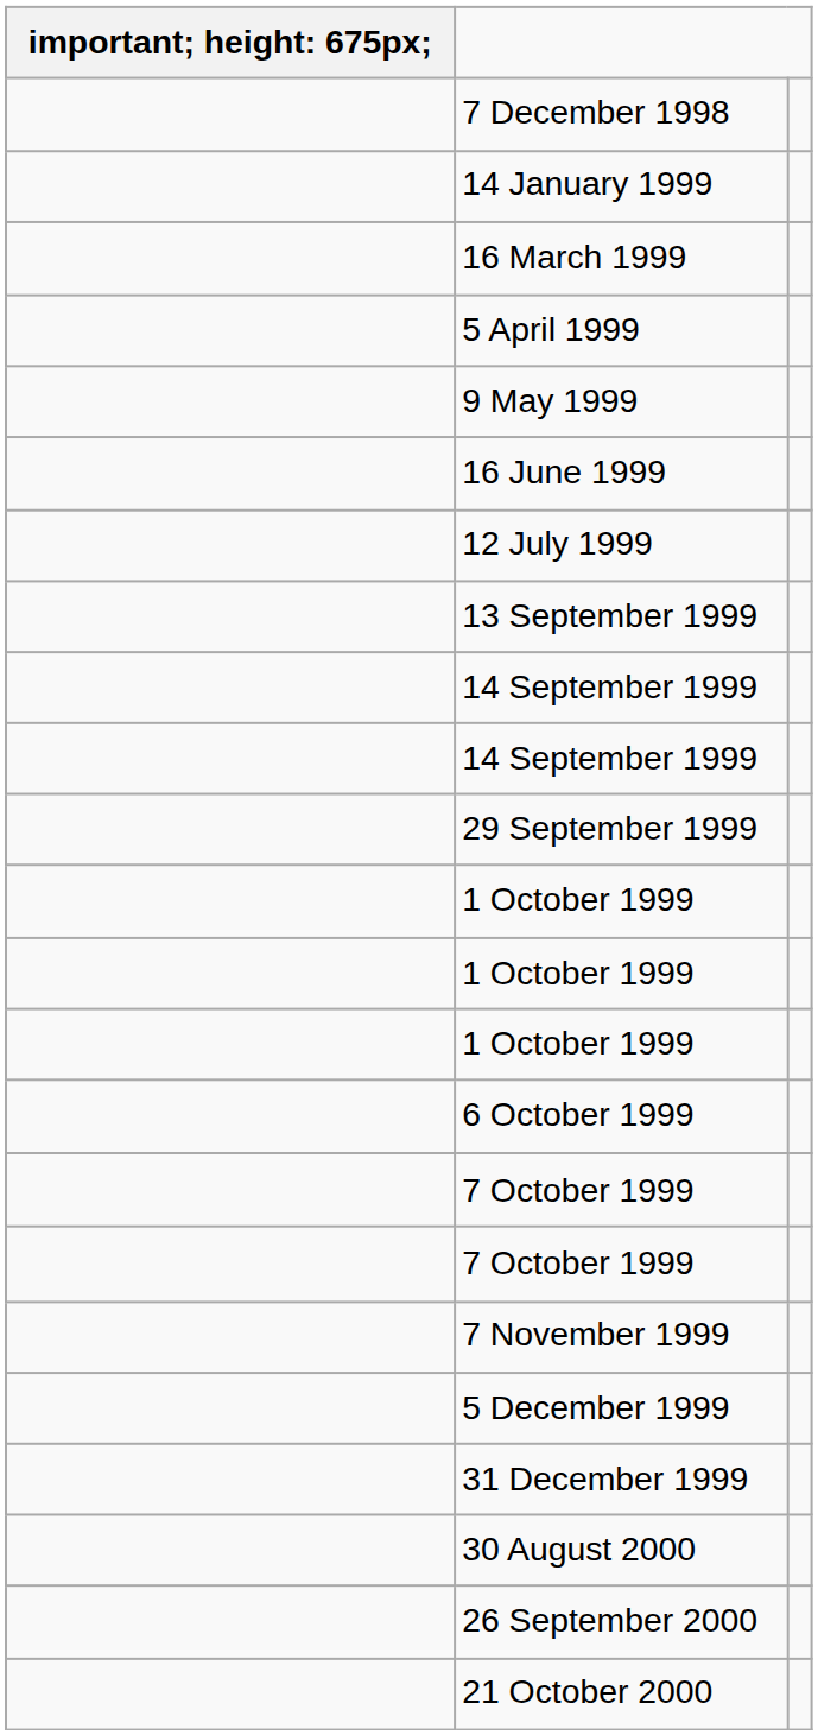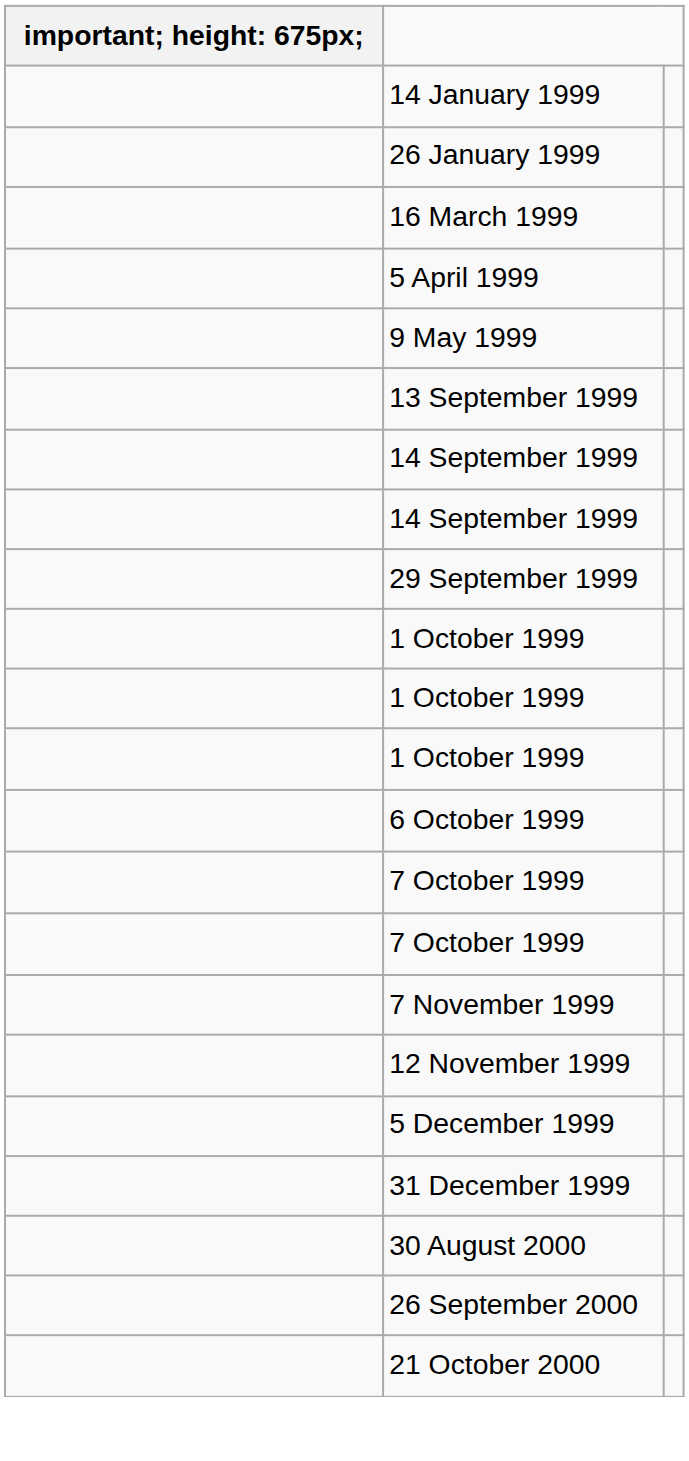 <table class="wikitable" style="font-size: 89%; float: left; width: 24em; margin-right: 1em; line-height: 1.65em">
 <tr>
 <th>important; height: 675px;</th>
 </tr>
 <tr>
 <td></td>
-<td>7 December 1998</td>
+<td>14 January 1999</td>
 <td><small></small></td>
 </tr>
 <tr>
 <td></td>
-<td>14 January 1999</td>
+<td>26 January 1999</td>
 <td><small></small></td>
 </tr>
 <tr>
 <td></td>
 <td>16 March 1999</td>
 <td><small></small> </td>
 </tr>
 <tr>
 <td></td>
 <td>5 April 1999</td>
 <td><small></small></td>
 </tr>
 <tr>
 <td></td>
 <td>9 May 1999</td>
-<td><small></small></td>
-</tr>
-<tr>
-<td></td>
-<td>16 June 1999</td>
-<td><small></small></td>
-</tr>
-<tr>
-<td></td>
-<td>12 July 1999</td>
 <td><small></small></td>
 </tr>
 <tr>
 <td></td>
 <td>13 September 1999</td>
 <td><small></small></td>
 </tr>
 <tr>
 <td></td>
 <td>14 September 1999</td>
 <td><small></small></td>
 </tr>
 <tr>
 <td></td>
 <td>14 September 1999</td>
 <td><small></small></td>
 </tr>
 <tr>
 <td></td>
 <td>29 September 1999</td>
 <td><small></small></td>
 </tr>
 <tr>
 <td></td>
 <td>1 October 1999</td>
 <td><small></small></td>
 </tr>
 <tr>
 <td></td>
 <td>1 October 1999</td>
 <td><small></small></td>
 </tr>
 <tr>
 <td></td>
 <td>1 October 1999</td>
 <td><small></small></td>
 </tr>
 <tr>
 <td></td>
 <td>6 October 1999</td>
 <td><small></small> </td>
 </tr>
 <tr>
 <td></td>
 <td>7 October 1999</td>
 <td><small></small> </td>
 </tr>
 <tr>
 <td></td>
 <td>7 October 1999</td>
 <td><small></small> </td>
 </tr>
 <tr>
 <td></td>
 <td>7 November 1999</td>
 <td><small></small></td>
 </tr>
 <tr>
 <td></td>
+<td>12 November 1999</td>
+<td><small></small></td>
+</tr>
+<tr>
+<td></td>
 <td>5 December 1999</td>
 <td><small></small></td>
 </tr>
 <tr>
 <td></td>
 <td>31 December 1999</td>
 <td><small></small></td>
 </tr>
 <tr>
 <td></td>
 <td>30 August 2000</td>
 <td><small></small></td>
 </tr>
 <tr>
 <td></td>
 <td>26 September 2000</td>
 <td><small></small></td>
 </tr>
 <tr>
 <td></td>
 <td>21 October 2000</td>
 <td><small></small></td>
 </tr>
 </table>
